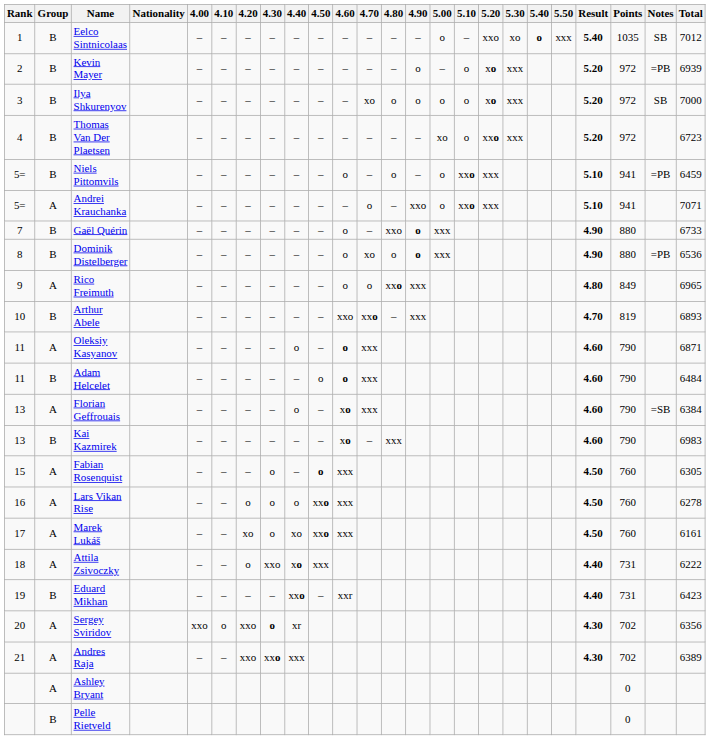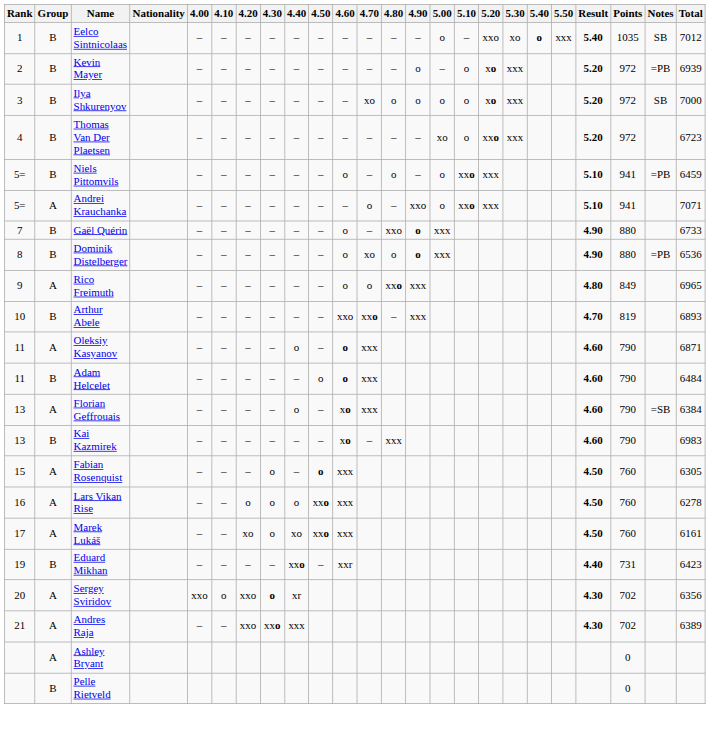 <table class="wikitable sortable" style="text-align:center;font-size:90%">
 <tr>
 <th>Rank</th>
 <th>Group</th>
 <th>Name</th>
 <th>Nationality</th>
 <th>4.00</th>
 <th>4.10</th>
 <th>4.20</th>
 <th>4.30</th>
 <th>4.40</th>
 <th>4.50</th>
 <th>4.60</th>
 <th>4.70</th>
 <th>4.80</th>
 <th>4.90</th>
 <th>5.00</th>
 <th>5.10</th>
 <th>5.20</th>
 <th>5.30</th>
 <th>5.40</th>
 <th>5.50</th>
 <th>Result</th>
 <th>Points</th>
 <th>Notes</th>
 <th>Total</th>
 </tr>
 <tr>
 <td>1</td>
 <td>B</td>
 <td align="left"><a href='#'>Eelco Sintnicolaas</a></td>
 <td align=left></td>
 <td>–</td>
 <td>–</td>
 <td>–</td>
 <td>–</td>
 <td>–</td>
 <td>–</td>
 <td>–</td>
 <td>–</td>
 <td>–</td>
 <td>–</td>
 <td>o</td>
 <td>–</td>
 <td>xxo</td>
 <td>xo</td>
 <td><strong>o</strong></td>
 <td>xxx</td>
 <td><strong>5.40</strong></td>
 <td>1035</td>
 <td>SB</td>
 <td>7012</td>
 </tr>
 <tr>
 <td>2</td>
 <td>B</td>
 <td align="left"><a href='#'>Kevin Mayer</a></td>
 <td align=left></td>
 <td>–</td>
 <td>–</td>
 <td>–</td>
 <td>–</td>
 <td>–</td>
 <td>–</td>
 <td>–</td>
 <td>–</td>
 <td>–</td>
 <td>o</td>
 <td>–</td>
 <td>o</td>
 <td>x<strong>o</strong></td>
 <td>xxx</td>
 <td></td>
 <td></td>
 <td><strong>5.20</strong></td>
 <td>972</td>
 <td>=PB</td>
 <td>6939</td>
 </tr>
 <tr>
 <td>3</td>
 <td>B</td>
 <td align="left"><a href='#'>Ilya Shkurenyov</a></td>
 <td align=left></td>
 <td>–</td>
 <td>–</td>
 <td>–</td>
 <td>–</td>
 <td>–</td>
 <td>–</td>
 <td>–</td>
 <td>xo</td>
 <td>o</td>
 <td>o</td>
 <td>o</td>
 <td>o</td>
 <td>x<strong>o</strong></td>
 <td>xxx</td>
 <td></td>
 <td></td>
 <td><strong>5.20</strong></td>
 <td>972</td>
 <td>SB</td>
 <td>7000</td>
 </tr>
 <tr>
 <td>4</td>
 <td>B</td>
 <td align="left"><a href='#'>Thomas Van Der Plaetsen</a></td>
 <td align=left></td>
 <td>–</td>
 <td>–</td>
 <td>–</td>
 <td>–</td>
 <td>–</td>
 <td>–</td>
 <td>–</td>
 <td>–</td>
 <td>–</td>
 <td>–</td>
 <td>xo</td>
 <td>o</td>
 <td>xx<strong>o</strong></td>
 <td>xxx</td>
 <td></td>
 <td></td>
 <td><strong>5.20</strong></td>
 <td>972</td>
 <td></td>
 <td>6723</td>
 </tr>
 <tr>
 <td>5=</td>
 <td>B</td>
 <td align="left"><a href='#'>Niels Pittomvils</a></td>
 <td align=left></td>
 <td>–</td>
 <td>–</td>
 <td>–</td>
 <td>–</td>
 <td>–</td>
 <td>–</td>
 <td>o</td>
 <td>–</td>
 <td>o</td>
 <td>–</td>
 <td>o</td>
 <td>xx<strong>o</strong></td>
 <td>xxx</td>
 <td></td>
 <td></td>
 <td></td>
 <td><strong>5.10</strong></td>
 <td>941</td>
 <td>=PB</td>
 <td>6459</td>
 </tr>
 <tr>
 <td>5=</td>
 <td>A</td>
 <td align="left"><a href='#'>Andrei Krauchanka</a></td>
 <td align=left></td>
 <td>–</td>
 <td>–</td>
 <td>–</td>
 <td>–</td>
 <td>–</td>
 <td>–</td>
 <td>–</td>
 <td>o</td>
 <td>–</td>
 <td>xxo</td>
 <td>o</td>
 <td>xx<strong>o</strong></td>
 <td>xxx</td>
 <td></td>
 <td></td>
 <td></td>
 <td><strong>5.10</strong></td>
 <td>941</td>
 <td></td>
 <td>7071</td>
 </tr>
 <tr>
 <td>7</td>
 <td>B</td>
 <td align="left"><a href='#'>Gaël Quérin</a></td>
 <td align=left></td>
 <td>–</td>
 <td>–</td>
 <td>–</td>
 <td>–</td>
 <td>–</td>
 <td>–</td>
 <td>o</td>
 <td>–</td>
 <td>xxo</td>
 <td><strong>o</strong></td>
 <td>xxx</td>
 <td></td>
 <td></td>
 <td></td>
 <td></td>
 <td></td>
 <td><strong>4.90</strong></td>
 <td>880</td>
 <td></td>
 <td>6733</td>
 </tr>
 <tr>
 <td>8</td>
 <td>B</td>
 <td align="left"><a href='#'>Dominik Distelberger</a></td>
 <td align=left></td>
 <td>–</td>
 <td>–</td>
 <td>–</td>
 <td>–</td>
 <td>–</td>
 <td>–</td>
 <td>o</td>
 <td>xo</td>
 <td>o</td>
 <td><strong>o</strong></td>
 <td>xxx</td>
 <td></td>
 <td></td>
 <td></td>
 <td></td>
 <td></td>
 <td><strong>4.90</strong></td>
 <td>880</td>
 <td>=PB</td>
 <td>6536</td>
 </tr>
 <tr>
 <td>9</td>
 <td>A</td>
 <td align="left"><a href='#'>Rico Freimuth</a></td>
 <td align=left></td>
 <td>–</td>
 <td>–</td>
 <td>–</td>
 <td>–</td>
 <td>–</td>
 <td>–</td>
 <td>o</td>
 <td>o</td>
 <td>xx<strong>o</strong></td>
 <td>xxx</td>
 <td></td>
 <td></td>
 <td></td>
 <td></td>
 <td></td>
 <td></td>
 <td><strong>4.80</strong></td>
 <td>849</td>
 <td></td>
 <td>6965</td>
 </tr>
 <tr>
 <td>10</td>
 <td>B</td>
 <td align="left"><a href='#'>Arthur Abele</a></td>
 <td align=left></td>
 <td>–</td>
 <td>–</td>
 <td>–</td>
 <td>–</td>
 <td>–</td>
 <td>–</td>
 <td>xxo</td>
 <td>xx<strong>o</strong></td>
 <td>–</td>
 <td>xxx</td>
 <td></td>
 <td></td>
 <td></td>
 <td></td>
 <td></td>
 <td></td>
 <td><strong>4.70</strong></td>
 <td>819</td>
 <td></td>
 <td>6893</td>
 </tr>
 <tr>
 <td>11</td>
 <td>A</td>
 <td align="left"><a href='#'>Oleksiy Kasyanov</a></td>
 <td align=left></td>
 <td>–</td>
 <td>–</td>
 <td>–</td>
 <td>–</td>
 <td>o</td>
 <td>–</td>
 <td><strong>o</strong></td>
 <td>xxx</td>
 <td></td>
 <td></td>
 <td></td>
 <td></td>
 <td></td>
 <td></td>
 <td></td>
 <td></td>
 <td><strong>4.60</strong></td>
 <td>790</td>
 <td></td>
 <td>6871</td>
 </tr>
 <tr>
 <td>11</td>
 <td>B</td>
 <td align="left"><a href='#'>Adam Helcelet</a></td>
 <td align=left></td>
 <td>–</td>
 <td>–</td>
 <td>–</td>
 <td>–</td>
 <td>–</td>
 <td>o</td>
 <td><strong>o</strong></td>
 <td>xxx</td>
 <td></td>
 <td></td>
 <td></td>
 <td></td>
 <td></td>
 <td></td>
 <td></td>
 <td></td>
 <td><strong>4.60</strong></td>
 <td>790</td>
 <td></td>
 <td>6484</td>
 </tr>
 <tr>
 <td>13</td>
 <td>A</td>
 <td align="left"><a href='#'>Florian Geffrouais</a></td>
 <td align=left></td>
 <td>–</td>
 <td>–</td>
 <td>–</td>
 <td>–</td>
 <td>o</td>
 <td>–</td>
 <td>x<strong>o</strong></td>
 <td>xxx</td>
 <td></td>
 <td></td>
 <td></td>
 <td></td>
 <td></td>
 <td></td>
 <td></td>
 <td></td>
 <td><strong>4.60</strong></td>
 <td>790</td>
 <td>=SB</td>
 <td>6384</td>
 </tr>
 <tr>
 <td>13</td>
 <td>B</td>
 <td align="left"><a href='#'>Kai Kazmirek</a></td>
 <td align=left></td>
 <td>–</td>
 <td>–</td>
 <td>–</td>
 <td>–</td>
 <td>–</td>
 <td>–</td>
 <td>x<strong>o</strong></td>
 <td>–</td>
 <td>xxx</td>
 <td></td>
 <td></td>
 <td></td>
 <td></td>
 <td></td>
 <td></td>
 <td></td>
 <td><strong>4.60</strong></td>
 <td>790</td>
 <td></td>
 <td>6983</td>
 </tr>
 <tr>
 <td>15</td>
 <td>A</td>
 <td align="left"><a href='#'>Fabian Rosenquist</a></td>
 <td align=left></td>
 <td>–</td>
 <td>–</td>
 <td>–</td>
 <td>o</td>
 <td>–</td>
 <td><strong>o</strong></td>
 <td>xxx</td>
 <td></td>
 <td></td>
 <td></td>
 <td></td>
 <td></td>
 <td></td>
 <td></td>
 <td></td>
 <td></td>
 <td><strong>4.50</strong></td>
 <td>760</td>
 <td></td>
 <td>6305</td>
 </tr>
 <tr>
 <td>16</td>
 <td>A</td>
 <td align="left"><a href='#'>Lars Vikan Rise</a></td>
 <td align=left></td>
 <td>–</td>
 <td>–</td>
 <td>o</td>
 <td>o</td>
 <td>o</td>
 <td>xx<strong>o</strong></td>
 <td>xxx</td>
 <td></td>
 <td></td>
 <td></td>
 <td></td>
 <td></td>
 <td></td>
 <td></td>
 <td></td>
 <td></td>
 <td><strong>4.50</strong></td>
 <td>760</td>
 <td></td>
 <td>6278</td>
 </tr>
 <tr>
 <td>17</td>
 <td>A</td>
 <td align="left"><a href='#'>Marek Lukáš</a></td>
 <td align=left></td>
 <td>–</td>
 <td>–</td>
 <td>xo</td>
 <td>o</td>
 <td>xo</td>
 <td>xx<strong>o</strong></td>
 <td>xxx</td>
 <td></td>
 <td></td>
 <td></td>
 <td></td>
 <td></td>
 <td></td>
 <td></td>
 <td></td>
 <td></td>
 <td><strong>4.50</strong></td>
 <td>760</td>
 <td></td>
 <td>6161</td>
 </tr>
 <tr>
-<td>18</td>
-<td>A</td>
-<td align="left"><a href='#'>Attila Zsivoczky</a></td>
-<td align=left></td>
-<td>–</td>
-<td>–</td>
-<td>o</td>
-<td>xxo</td>
-<td>x<strong>o</strong></td>
-<td>xxx</td>
-<td></td>
-<td></td>
-<td></td>
-<td></td>
-<td></td>
-<td></td>
-<td></td>
-<td></td>
-<td></td>
-<td></td>
-<td><strong>4.40</strong></td>
-<td>731</td>
-<td></td>
-<td>6222</td>
-</tr>
-<tr>
 <td>19</td>
 <td>B</td>
 <td align="left"><a href='#'>Eduard Mikhan</a></td>
 <td align=left></td>
 <td>–</td>
 <td>–</td>
 <td>–</td>
 <td>–</td>
 <td>xx<strong>o</strong></td>
 <td>–</td>
 <td>xxr</td>
 <td></td>
 <td></td>
 <td></td>
 <td></td>
 <td></td>
 <td></td>
 <td></td>
 <td></td>
 <td></td>
 <td><strong>4.40</strong></td>
 <td>731</td>
 <td></td>
 <td>6423</td>
 </tr>
 <tr>
 <td>20</td>
 <td>A</td>
 <td align="left"><a href='#'>Sergey Sviridov</a></td>
 <td align=left></td>
 <td>xxo</td>
 <td>o</td>
 <td>xxo</td>
 <td><strong>o</strong></td>
 <td>xr</td>
 <td></td>
 <td></td>
 <td></td>
 <td></td>
 <td></td>
 <td></td>
 <td></td>
 <td></td>
 <td></td>
 <td></td>
 <td></td>
 <td><strong>4.30</strong></td>
 <td>702</td>
 <td></td>
 <td>6356</td>
 </tr>
 <tr>
 <td>21</td>
 <td>A</td>
 <td align="left"><a href='#'>Andres Raja</a></td>
 <td align=left></td>
 <td>–</td>
 <td>–</td>
 <td>xxo</td>
 <td>xx<strong>o</strong></td>
 <td>xxx</td>
 <td></td>
 <td></td>
 <td></td>
 <td></td>
 <td></td>
 <td></td>
 <td></td>
 <td></td>
 <td></td>
 <td></td>
 <td></td>
 <td><strong>4.30</strong></td>
 <td>702</td>
 <td></td>
 <td>6389</td>
 </tr>
 <tr>
 <td></td>
 <td>A</td>
 <td align="left"><a href='#'>Ashley Bryant</a></td>
 <td align=left></td>
 <td></td>
 <td></td>
 <td></td>
 <td></td>
 <td></td>
 <td></td>
 <td></td>
 <td></td>
 <td></td>
 <td></td>
 <td></td>
 <td></td>
 <td></td>
 <td></td>
 <td></td>
 <td></td>
 <td><strong></strong></td>
 <td>0</td>
 <td></td>
 <td></td>
 </tr>
 <tr>
 <td></td>
 <td>B</td>
 <td align="left"><a href='#'>Pelle Rietveld</a></td>
 <td align=left></td>
 <td></td>
 <td></td>
 <td></td>
 <td></td>
 <td></td>
 <td></td>
 <td></td>
 <td></td>
 <td></td>
 <td></td>
 <td></td>
 <td></td>
 <td></td>
 <td></td>
 <td></td>
 <td></td>
 <td><strong></strong></td>
 <td>0</td>
 <td></td>
 <td></td>
 </tr>
 </table>
